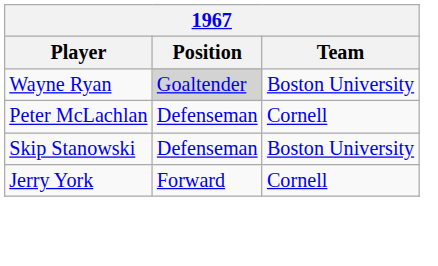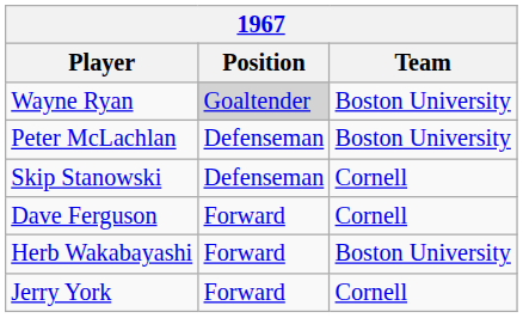 <table class="wikitable">
 <tr>
 <th colspan=3><a href='#'>1967</a></th>
 </tr>
 <tr>
 <th>Player</th>
 <th>Position</th>
 <th>Team</th>
 </tr>
 <tr>
 <td><a href='#'>Wayne Ryan</a></td>
 <td style="background: lightgrey;"><a href='#'>Goaltender</a></td>
 <td><a href='#'>Boston University</a></td>
 </tr>
 <tr>
 <td><a href='#'>Peter McLachlan</a></td>
 <td><a href='#'>Defenseman</a></td>
-<td><a href='#'>Cornell</a></td>
+<td><a href='#'>Boston University</a></td>
 </tr>
 <tr>
 <td><a href='#'>Skip Stanowski</a></td>
 <td><a href='#'>Defenseman</a></td>
+<td><a href='#'>Cornell</a></td>
+</tr>
+<tr>
+<td><a href='#'>Dave Ferguson</a></td>
+<td><a href='#'>Forward</a></td>
+<td><a href='#'>Cornell</a></td>
+</tr>
+<tr>
+<td><a href='#'>Herb Wakabayashi</a></td>
+<td><a href='#'>Forward</a></td>
 <td><a href='#'>Boston University</a></td>
 </tr>
 <tr>
 <td><a href='#'>Jerry York</a></td>
 <td><a href='#'>Forward</a></td>
 <td><a href='#'>Cornell</a></td>
 </tr>
 </table>
